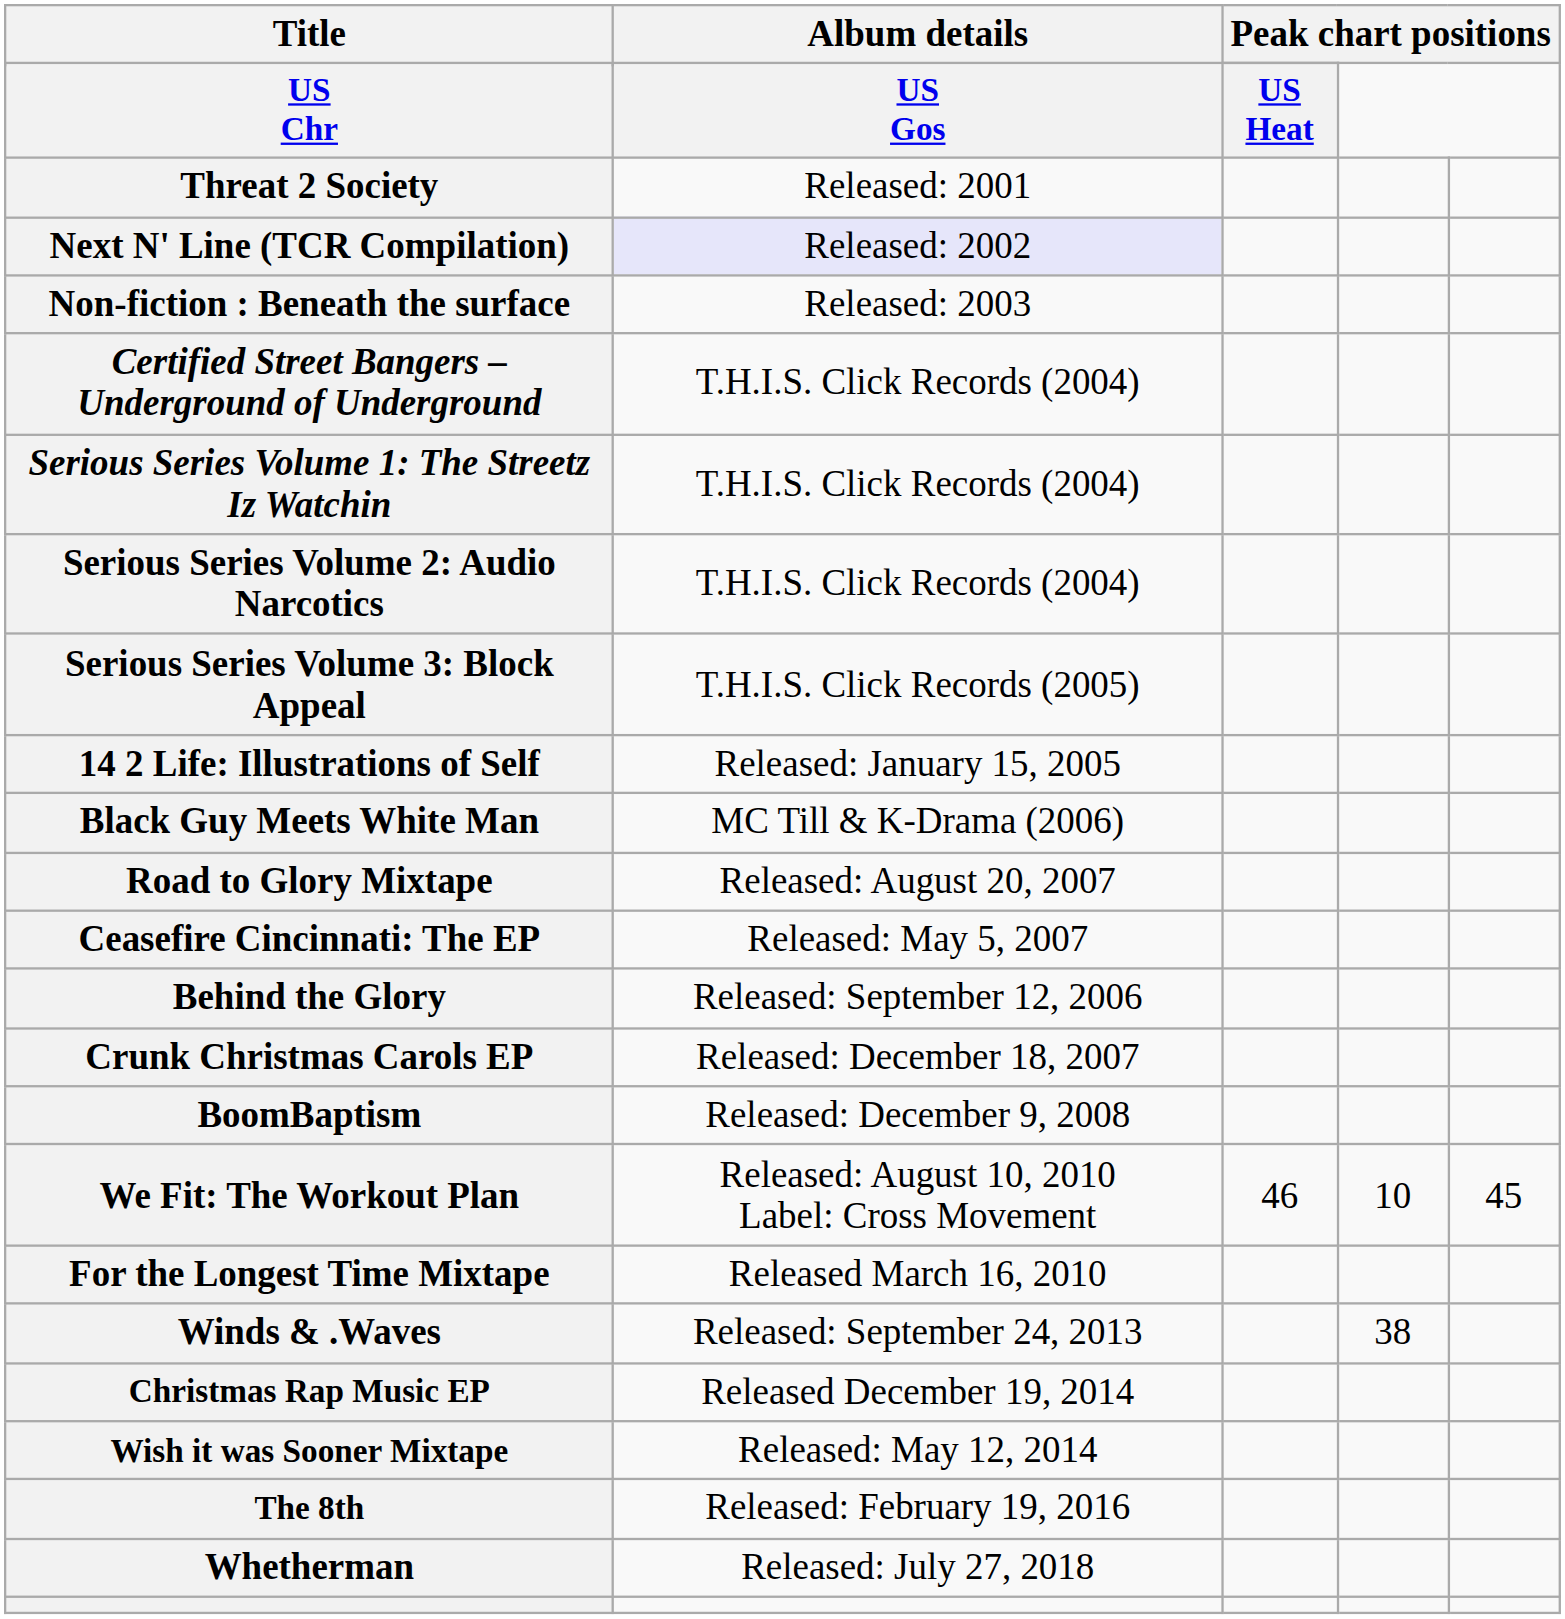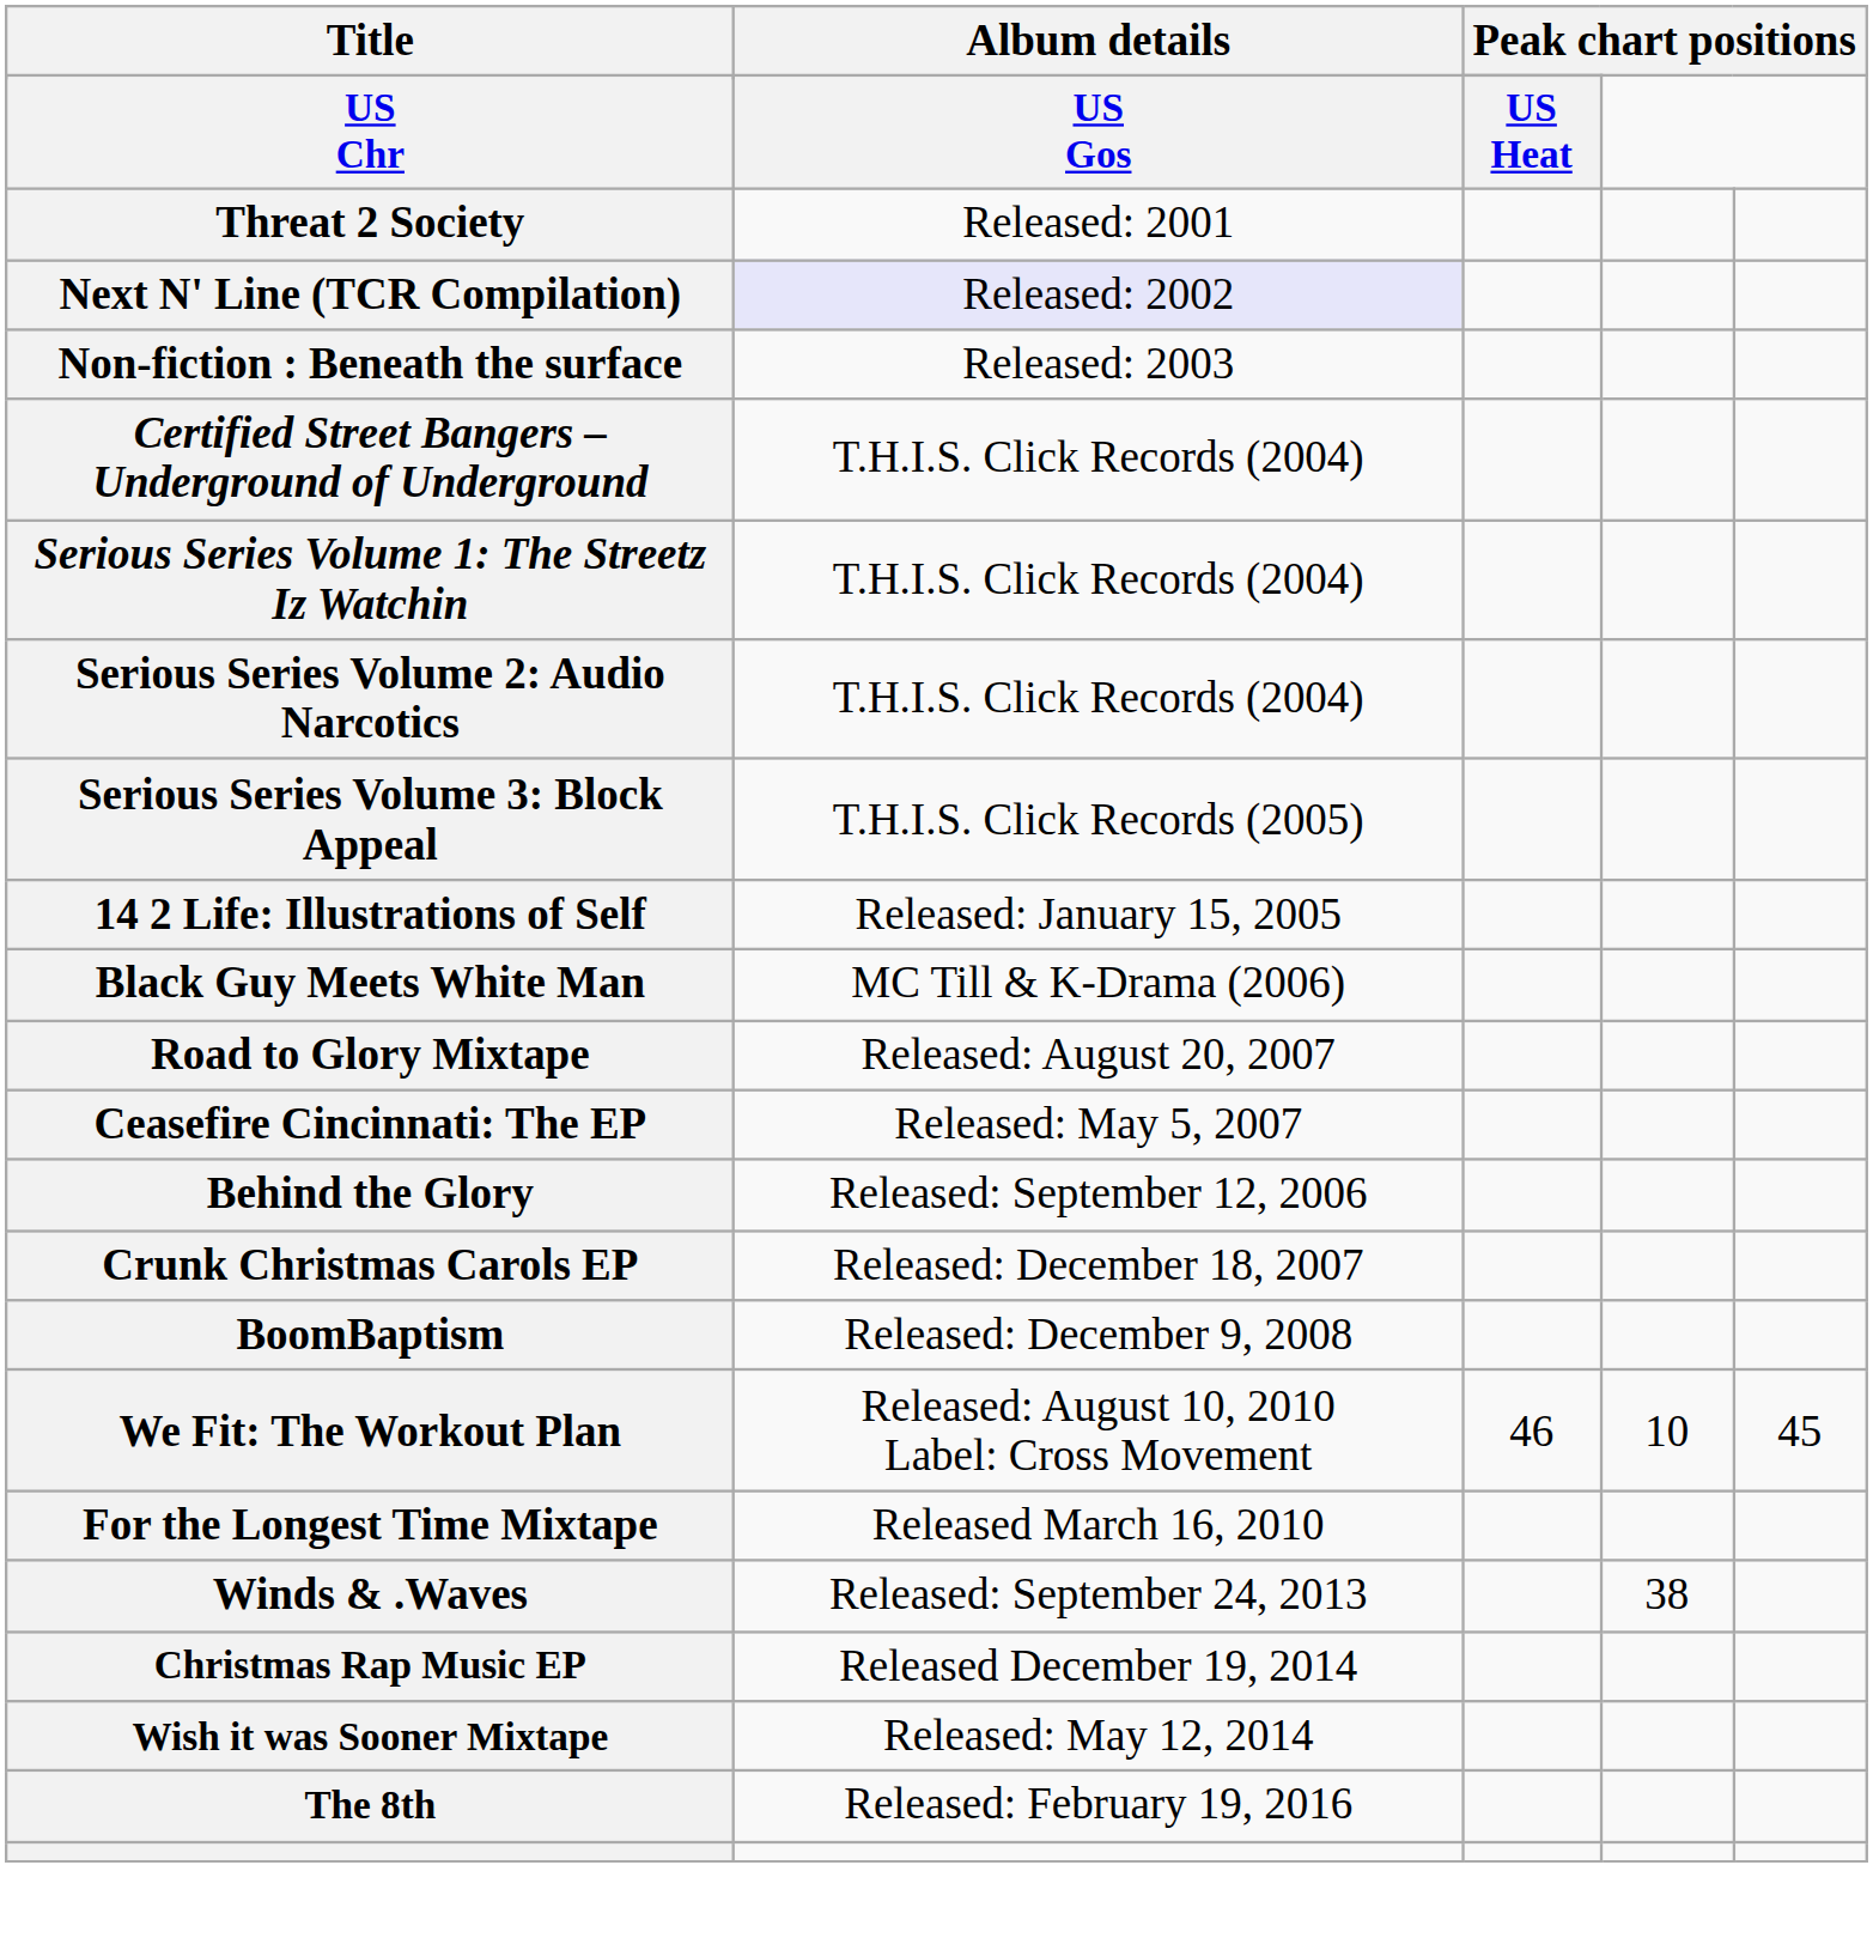 <table class="wikitable plainrowheaders" style="text-align:center;">
 <tr>
 <th scope="col" rowspan="2" style="width:16em;">Title</th>
 <th scope="col" rowspan="2" style="width:16em;">Album details</th>
 <th scope="col" colspan="3">Peak chart positions</th>
 </tr>
 <tr>
 </tr>
 <tr>
 <th style="width:3em; font-size:90%"><a href='#'>US<br>Chr</a></th>
 <th style="width:3em; font-size:90%"><a href='#'>US<br>Gos</a></th>
 <th style="width:3em; font-size:90%"><a href='#'>US<br>Heat</a></th>
 </tr>
 <tr>
 <th>Threat 2 Society</th>
 <td>Released: 2001</td>
 <td></td>
 <td></td>
 <td></td>
 </tr>
 <tr>
 <th>Next N' Line (TCR Compilation)</th>
 <td style="background: lavender;">Released: 2002</td>
 <td></td>
 <td></td>
 <td></td>
 </tr>
 <tr>
 <th>Non-fiction : Beneath the surface</th>
 <td>Released: 2003</td>
 <td></td>
 <td></td>
 <td></td>
 </tr>
 <tr>
 <th><em>Certified Street Bangers – Underground of Underground</em></th>
 <td>T.H.I.S. Click Records (2004)</td>
 <td></td>
 <td></td>
 <td></td>
 </tr>
 <tr>
 <th><em>Serious Series Volume 1: The Streetz Iz Watchin<strong></th>
 <td>T.H.I.S. Click Records (2004)</td>
 <td></td>
 <td></td>
 <td></td>
 </tr>
 <tr>
 <th></em>Serious Series Volume 2: Audio Narcotics<em></th>
 <td>T.H.I.S. Click Records (2004)</td>
 <td></td>
 <td></td>
 <td></td>
 </tr>
 <tr>
 <th></em>Serious Series Volume 3: Block Appeal<em></th>
 <td>T.H.I.S. Click Records (2005)</td>
 <td></td>
 <td></td>
 <td></td>
 </tr>
 <tr>
 <th></em>14 2 Life: Illustrations of Self<em></th>
 <td>Released: January 15, 2005</td>
 <td></td>
 <td></td>
 <td></td>
 </tr>
 <tr>
 <th></em>Black Guy Meets White Man<em></th>
 <td>MC Till & K-Drama (2006)</td>
 <td></td>
 <td></td>
 <td></td>
 </tr>
 <tr>
 <th></em>Road to Glory Mixtape<em></th>
 <td>Released: August 20, 2007</td>
 <td></td>
 <td></td>
 <td></td>
 </tr>
 <tr>
 <th>Ceasefire Cincinnati: The EP</th>
 <td>Released: May 5, 2007</td>
 <td></td>
 <td></td>
 <td></td>
 </tr>
 <tr>
 <th></em>Behind the Glory<em></th>
 <td>Released: September 12, 2006</td>
 <td></td>
 <td></td>
 <td></td>
 </tr>
 <tr>
 <th></em>Crunk Christmas Carols EP<em></th>
 <td>Released: December 18, 2007</td>
 <td></td>
 <td></td>
 <td></td>
 </tr>
 <tr>
 <th></em>BoomBaptism<em></th>
 <td>Released: December 9, 2008</td>
 <td></td>
 <td></td>
 <td></td>
 </tr>
 <tr>
 <th></em>We Fit: The Workout Plan<em></th>
 <td>Released: August 10, 2010<br>Label: Cross Movement</td>
 <td>46</td>
 <td>10</td>
 <td>45</td>
 </tr>
 <tr>
 <th></em>For the Longest Time Mixtape<em></th>
 <td>Released March 16, 2010</td>
 <td></td>
 <td></td>
 <td></td>
 </tr>
 <tr>
 <th></em>Winds & .Waves<em></th>
 <td>Released: September 24, 2013<br></td>
 <td></td>
 <td>38</td>
 <td></td>
 </tr>
 <tr>
 <th style="width:3em; font-size:90%"></em>Christmas Rap Music EP<em></th>
 <td>Released December 19, 2014</td>
 <td></td>
 <td></td>
 <td></td>
 </tr>
 <tr>
 <th style="width:3em; font-size:90%"></em>Wish it was Sooner Mixtape<em></th>
 <td>Released: May 12, 2014</td>
 <td></td>
 <td></td>
 <td></td>
 </tr>
 <tr>
 <th style="width:3em; font-size:90%"></em>The 8th<em></th>
 <td>Released: February 19, 2016</td>
 <td></td>
 <td></td>
 <td></td>
 </tr>
 <tr>
-<th></em>Whetherman<em></th>
-<td>Released: July 27, 2018<br></td>
-<td></td>
-<td></td>
-<td></td>
-</tr>
-<tr>
 <th></th>
 <td></td>
 <td></td>
 <td></td>
 <td></td>
 </tr>
 </table>
